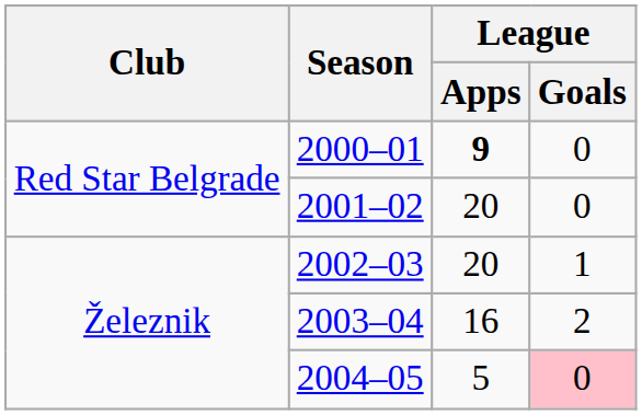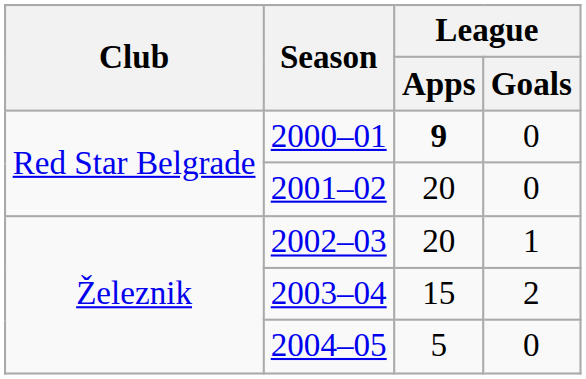 <table class="wikitable" style="text-align:center">
 <tr>
 <th rowspan="2">Club</th>
 <th rowspan="2">Season</th>
 <th colspan="2">League</th>
 </tr>
 <tr>
 <th>Apps</th>
 <th>Goals</th>
 </tr>
 <tr>
 <td rowspan="2"><a href='#'>Red Star Belgrade</a></td>
 <td><a href='#'>2000–01</a></td>
 <td><strong>9</strong></td>
 <td>0</td>
 </tr>
 <tr>
 <td><a href='#'>2001–02</a></td>
 <td>20</td>
 <td>0</td>
 </tr>
 <tr>
 <td rowspan="3"><a href='#'>Železnik</a></td>
 <td><a href='#'>2002–03</a></td>
 <td>20</td>
 <td>1</td>
 </tr>
 <tr>
 <td><a href='#'>2003–04</a></td>
-<td>16</td>
+<td>15</td>
 <td>2</td>
 </tr>
 <tr>
 <td><a href='#'>2004–05</a></td>
 <td>5</td>
-<td style="background: pink;">0</td>
+<td>0</td>
 </tr>
 </table>
